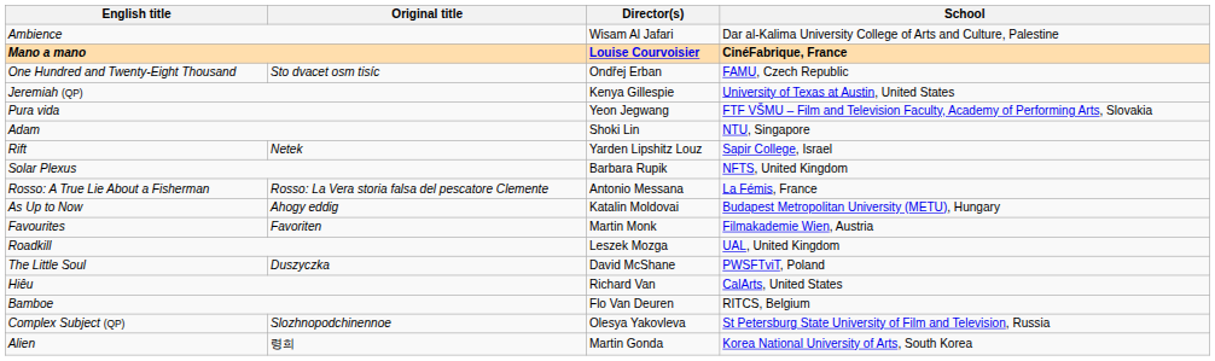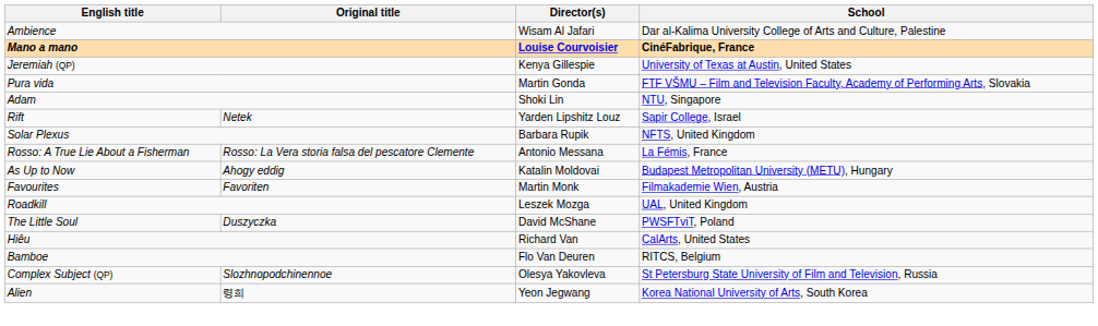 <table class="wikitable" style="width:100%;" cellpadding="5">
 <tr>
 <th scope="col">English title</th>
 <th scope="col">Original title</th>
 <th scope="col">Director(s)</th>
 <th scope="col">School</th>
 </tr>
 <tr>
 <td colspan=2><em>Ambience</em></td>
 <td>Wisam Al Jafari</td>
 <td>Dar al-Kalima University College of Arts and Culture, Palestine</td>
 </tr>
 <tr style="background:#FFDEAD;">
 <td colspan=2><strong><em>Mano a mano</em></strong></td>
 <td><strong><a href='#'>Louise Courvoisier</a></strong></td>
 <td><strong>CinéFabrique, France</strong></td>
 </tr>
 <tr>
-<td><em>One Hundred and Twenty-Eight Thousand</em></td>
-<td><em>Sto dvacet osm tisíc</em></td>
-<td>Ondřej Erban</td>
-<td><a href='#'>FAMU</a>, Czech Republic</td>
-</tr>
-<tr>
 <td colspan=2><em>Jeremiah</em> <small>(QP)</small></td>
 <td>Kenya Gillespie</td>
 <td><a href='#'>University of Texas at Austin</a>, United States</td>
 </tr>
 <tr>
 <td colspan=2><em>Pura vida</em></td>
-<td>Yeon Jegwang</td>
+<td>Martin Gonda</td>
 <td><a href='#'>FTF VŠMU – Film and Television Faculty, Academy of Performing Arts</a>, Slovakia</td>
 </tr>
 <tr>
 <td colspan=2><em>Adam</em></td>
 <td>Shoki Lin</td>
 <td><a href='#'>NTU</a>, Singapore</td>
 </tr>
 <tr>
 <td><em>Rift</em></td>
 <td><em>Netek</em></td>
 <td>Yarden Lipshitz Louz</td>
 <td><a href='#'>Sapir College</a>, Israel</td>
 </tr>
 <tr>
 <td colspan=2><em>Solar Plexus</em></td>
 <td>Barbara Rupik</td>
 <td><a href='#'>NFTS</a>, United Kingdom</td>
 </tr>
 <tr>
 <td><em>Rosso: A True Lie About a Fisherman</em></td>
 <td><em>Rosso: La Vera storia falsa del pescatore Clemente</em></td>
 <td>Antonio Messana</td>
 <td><a href='#'>La Fémis</a>, France</td>
 </tr>
 <tr>
 <td><em>As Up to Now</em></td>
 <td><em>Ahogy eddig</em></td>
 <td>Katalin Moldovai</td>
 <td><a href='#'>Budapest Metropolitan University (METU)</a>, Hungary</td>
 </tr>
 <tr>
 <td><em>Favourites</em></td>
 <td><em>Favoriten</em></td>
 <td>Martin Monk</td>
 <td><a href='#'>Filmakademie Wien</a>, Austria</td>
 </tr>
 <tr>
 <td colspan=2><em>Roadkill</em></td>
 <td>Leszek Mozga</td>
 <td><a href='#'>UAL</a>, United Kingdom</td>
 </tr>
 <tr>
 <td><em>The Little Soul</em></td>
 <td><em>Duszyczka</em></td>
 <td>David McShane</td>
 <td><a href='#'>PWSFTviT</a>, Poland</td>
 </tr>
 <tr>
 <td colspan=2><em>Hiêu</em></td>
 <td>Richard Van</td>
 <td><a href='#'>CalArts</a>, United States</td>
 </tr>
 <tr>
 <td colspan=2><em>Bamboe</em></td>
 <td>Flo Van Deuren</td>
 <td>RITCS, Belgium</td>
 </tr>
 <tr>
 <td><em>Complex Subject</em> <small>(QP)</small></td>
 <td><em>Slozhnopodchinennoe</em></td>
 <td>Olesya Yakovleva</td>
 <td><a href='#'>St Petersburg State University of Film and Television</a>, Russia</td>
 </tr>
 <tr>
 <td><em>Alien</em></td>
 <td>령희</td>
-<td>Martin Gonda</td>
+<td>Yeon Jegwang</td>
 <td><a href='#'>Korea National University of Arts</a>, South Korea</td>
 </tr>
 </table>
